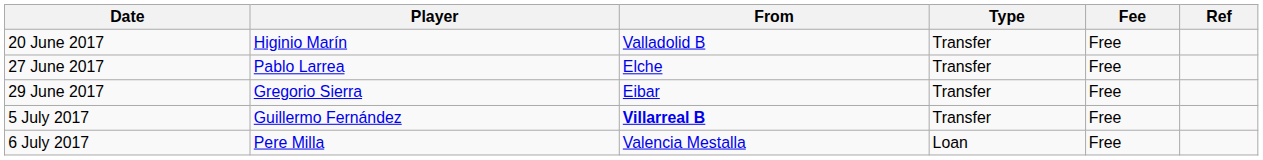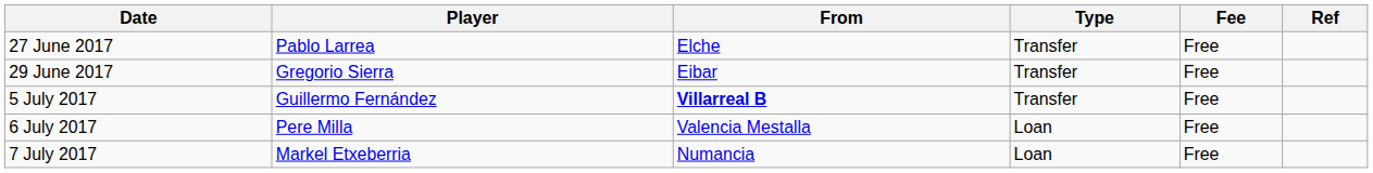 <table class="wikitable" style="width:80%;">
 <tr>
 <th><strong>Date</strong></th>
 <th><strong>Player</strong></th>
 <th><strong>From</strong></th>
 <th><strong>Type</strong></th>
 <th><strong>Fee</strong></th>
 <th><strong>Ref</strong></th>
-</tr>
-<tr>
-<td>20 June 2017</td>
-<td> <a href='#'>Higinio Marín</a></td>
-<td> <a href='#'>Valladolid B</a></td>
-<td>Transfer</td>
-<td>Free</td>
-<td></td>
 </tr>
 <tr>
 <td>27 June 2017</td>
 <td> <a href='#'>Pablo Larrea</a></td>
 <td> <a href='#'>Elche</a></td>
 <td>Transfer</td>
 <td>Free</td>
 <td></td>
 </tr>
 <tr>
 <td>29 June 2017</td>
 <td> <a href='#'>Gregorio Sierra</a></td>
 <td> <a href='#'>Eibar</a></td>
 <td>Transfer</td>
 <td>Free</td>
 <td></td>
 </tr>
 <tr>
 <td>5 July 2017</td>
 <td> <a href='#'>Guillermo Fernández</a></td>
 <td><strong> <a href='#'>Villarreal B</a></strong></td>
 <td>Transfer</td>
 <td>Free</td>
 <td></td>
 </tr>
 <tr>
 <td>6 July 2017</td>
 <td> <a href='#'>Pere Milla</a></td>
 <td> <a href='#'>Valencia Mestalla</a></td>
 <td>Loan</td>
 <td>Free</td>
 <td></td>
 </tr>
+<tr>
+<td>7 July 2017</td>
+<td> <a href='#'>Markel Etxeberria</a></td>
+<td> <a href='#'>Numancia</a></td>
+<td>Loan</td>
+<td>Free</td>
+<td></td>
+</tr>
 </table>
